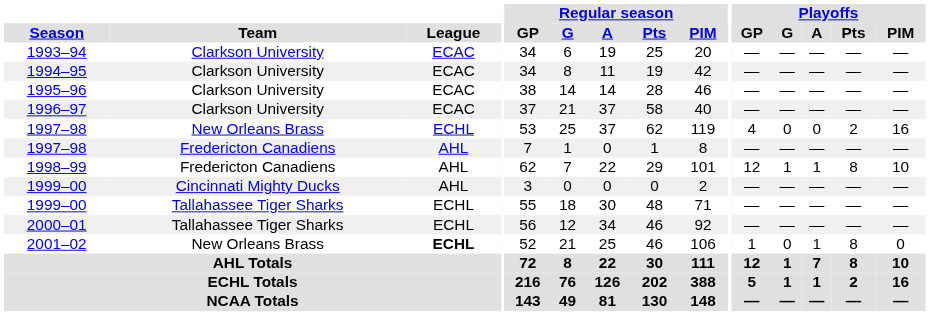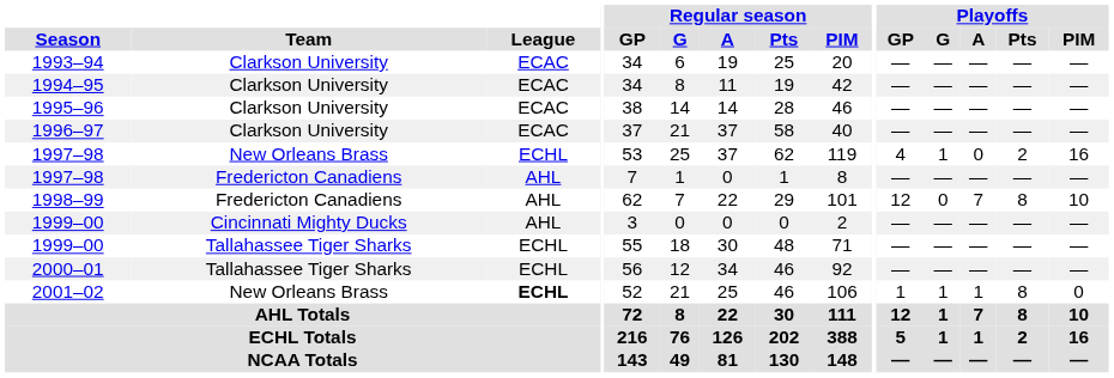 <table border="0" cellpadding="1" cellspacing="0" style="text-align:center; width:60em">
 <tr bgcolor="#e0e0e0">
 <th colspan="3" bgcolor="#ffffff"></th>
 <th rowspan="100" bgcolor="#ffffff"></th>
 <th colspan="5"><a href='#'>Regular season</a></th>
 <th rowspan="100" bgcolor="#ffffff"></th>
 <th colspan="5"><a href='#'>Playoffs</a></th>
 </tr>
 <tr bgcolor="#e0e0e0">
 <th><a href='#'>Season</a></th>
 <th>Team</th>
 <th>League</th>
 <th>GP</th>
 <th><a href='#'>G</a></th>
 <th><a href='#'>A</a></th>
 <th><a href='#'>Pts</a></th>
 <th><a href='#'>PIM</a></th>
 <th>GP</th>
 <th>G</th>
 <th>A</th>
 <th>Pts</th>
 <th>PIM</th>
 </tr>
 <tr>
 <td><a href='#'>1993–94</a></td>
 <td><a href='#'>Clarkson University</a></td>
 <td><a href='#'>ECAC</a></td>
 <td>34</td>
 <td>6</td>
 <td>19</td>
 <td>25</td>
 <td>20</td>
 <td>—</td>
 <td>—</td>
 <td>—</td>
 <td>—</td>
 <td>—</td>
 </tr>
 <tr bgcolor="#f0f0f0">
 <td><a href='#'>1994–95</a></td>
 <td>Clarkson University</td>
 <td>ECAC</td>
 <td>34</td>
 <td>8</td>
 <td>11</td>
 <td>19</td>
 <td>42</td>
 <td>—</td>
 <td>—</td>
 <td>—</td>
 <td>—</td>
 <td>—</td>
 </tr>
 <tr>
 <td><a href='#'>1995–96</a></td>
 <td>Clarkson University</td>
 <td>ECAC</td>
 <td>38</td>
 <td>14</td>
 <td>14</td>
 <td>28</td>
 <td>46</td>
 <td>—</td>
 <td>—</td>
 <td>—</td>
 <td>—</td>
 <td>—</td>
 </tr>
 <tr>
 </tr>
 <tr bgcolor="#f0f0f0">
 <td><a href='#'>1996–97</a></td>
 <td>Clarkson University</td>
 <td>ECAC</td>
 <td>37</td>
 <td>21</td>
 <td>37</td>
 <td>58</td>
 <td>40</td>
 <td>—</td>
 <td>—</td>
 <td>—</td>
 <td>—</td>
 <td>—</td>
 </tr>
 <tr>
 <td><a href='#'>1997–98</a></td>
 <td><a href='#'>New Orleans Brass</a></td>
 <td><a href='#'>ECHL</a></td>
 <td>53</td>
 <td>25</td>
 <td>37</td>
 <td>62</td>
 <td>119</td>
 <td>4</td>
-<td>0</td>
+<td>1</td>
 <td>0</td>
 <td>2</td>
 <td>16</td>
 </tr>
 <tr>
 </tr>
 <tr bgcolor="#f0f0f0">
 <td><a href='#'>1997–98</a></td>
 <td><a href='#'>Fredericton Canadiens</a></td>
 <td><a href='#'>AHL</a></td>
 <td>7</td>
 <td>1</td>
 <td>0</td>
 <td>1</td>
 <td>8</td>
 <td>—</td>
 <td>—</td>
 <td>—</td>
 <td>—</td>
 <td>—</td>
 </tr>
 <tr>
 <td><a href='#'>1998–99</a></td>
 <td>Fredericton Canadiens</td>
 <td>AHL</td>
 <td>62</td>
 <td>7</td>
 <td>22</td>
 <td>29</td>
 <td>101</td>
 <td>12</td>
-<td>1</td>
-<td>1</td>
+<td>0</td>
+<td>7</td>
 <td>8</td>
 <td>10</td>
 </tr>
 <tr bgcolor="#f0f0f0">
 <td><a href='#'>1999–00</a></td>
 <td><a href='#'>Cincinnati Mighty Ducks</a></td>
 <td>AHL</td>
 <td>3</td>
 <td>0</td>
 <td>0</td>
 <td>0</td>
 <td>2</td>
 <td>—</td>
 <td>—</td>
 <td>—</td>
 <td>—</td>
 <td>—</td>
 </tr>
 <tr>
 <td><a href='#'>1999–00</a></td>
 <td><a href='#'>Tallahassee Tiger Sharks</a></td>
 <td>ECHL</td>
 <td>55</td>
 <td>18</td>
 <td>30</td>
 <td>48</td>
 <td>71</td>
 <td>—</td>
 <td>—</td>
 <td>—</td>
 <td>—</td>
 <td>—</td>
 </tr>
 <tr bgcolor="#f0f0f0">
 <td><a href='#'>2000–01</a></td>
 <td>Tallahassee Tiger Sharks</td>
 <td>ECHL</td>
 <td>56</td>
 <td>12</td>
 <td>34</td>
 <td>46</td>
 <td>92</td>
 <td>—</td>
 <td>—</td>
 <td>—</td>
 <td>—</td>
 <td>—</td>
 </tr>
 <tr>
 </tr>
 <tr>
 <td><a href='#'>2001–02</a></td>
 <td>New Orleans Brass</td>
 <td><strong>ECHL</strong></td>
 <td>52</td>
 <td>21</td>
 <td>25</td>
 <td>46</td>
 <td>106</td>
 <td>1</td>
-<td>0</td>
+<td>1</td>
 <td>1</td>
 <td>8</td>
 <td>0</td>
 </tr>
 <tr>
 </tr>
 <tr bgcolor="#e0e0e0">
 <th colspan="3">AHL Totals</th>
 <th>72</th>
 <th>8</th>
 <th>22</th>
 <th>30</th>
 <th>111</th>
 <th>12</th>
 <th>1</th>
 <th>7</th>
 <th>8</th>
 <th>10</th>
 </tr>
 <tr bgcolor="#e0e0e0">
 <th colspan="3">ECHL Totals</th>
 <th>216</th>
 <th>76</th>
 <th>126</th>
 <th>202</th>
 <th>388</th>
 <th>5</th>
 <th>1</th>
 <th>1</th>
 <th>2</th>
 <th>16</th>
 </tr>
 <tr bgcolor="#e0e0e0">
 <th colspan="3">NCAA Totals</th>
 <th>143</th>
 <th>49</th>
 <th>81</th>
 <th>130</th>
 <th>148</th>
 <th>—</th>
 <th>—</th>
 <th>—</th>
 <th>—</th>
 <th>—</th>
 </tr>
 </table>
